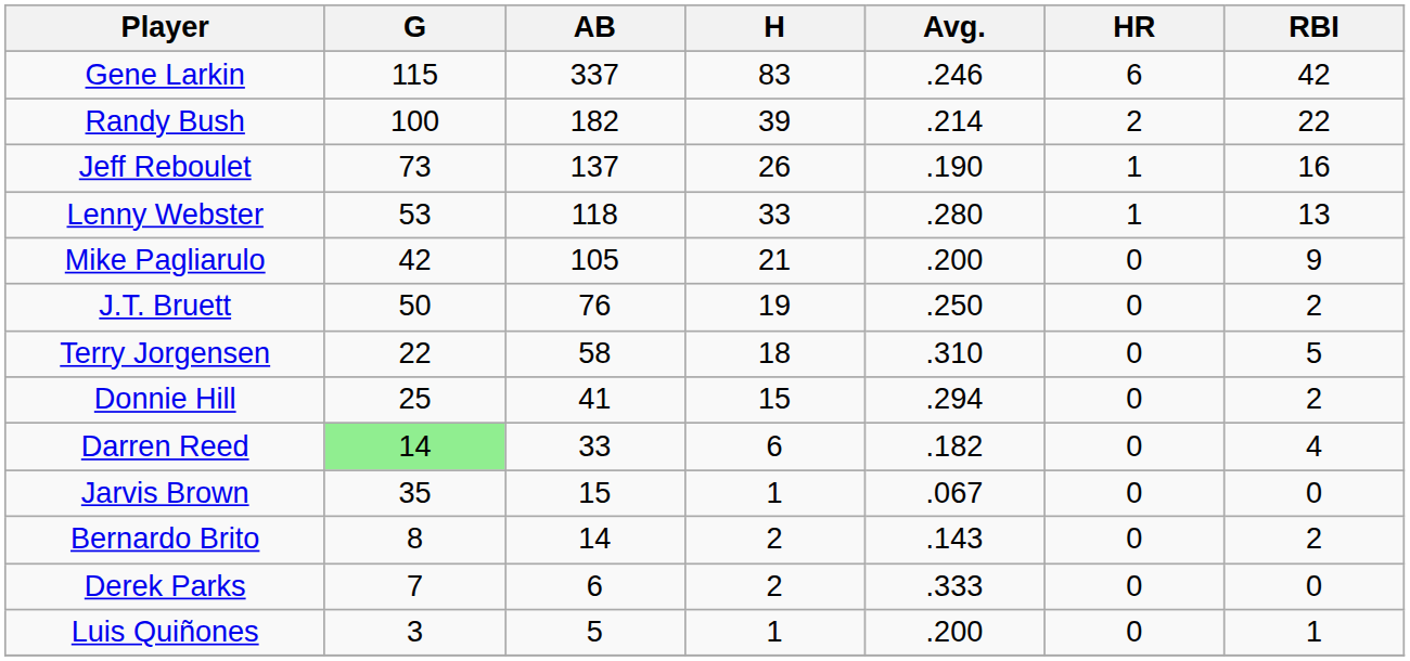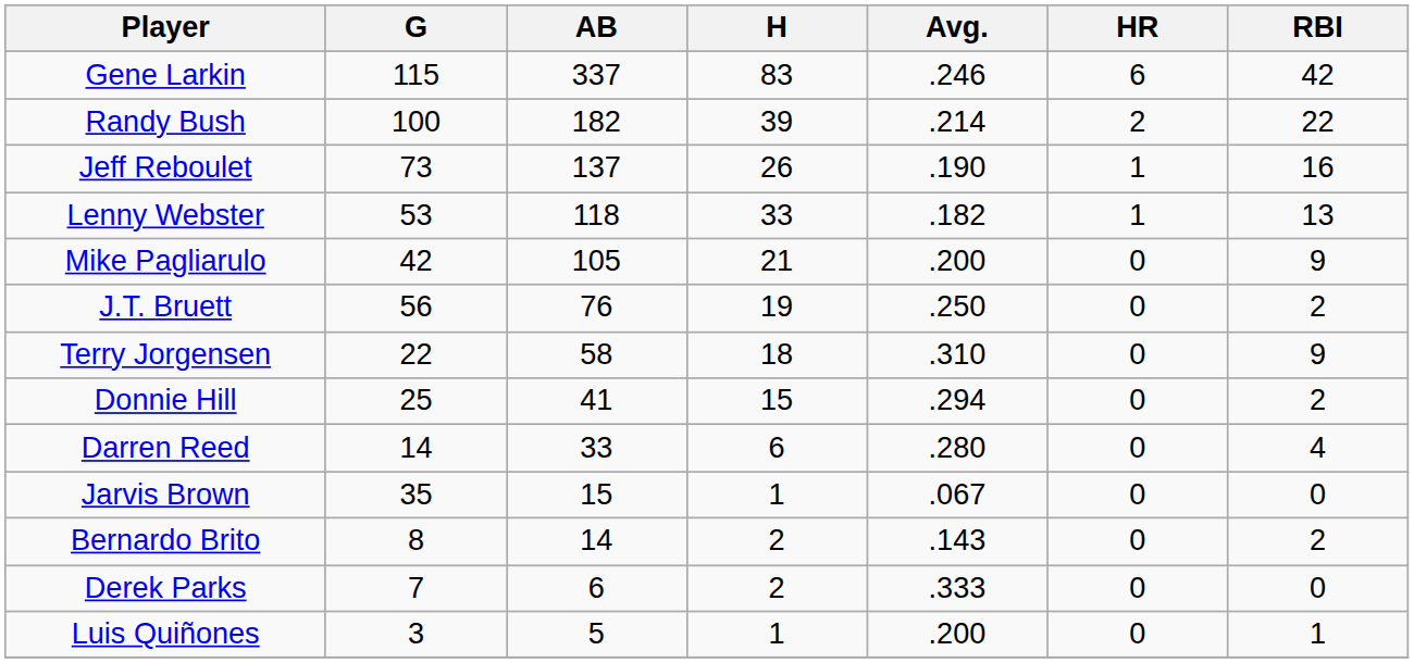 <table class="wikitable sortable">
 <tr>
 <th bgcolor="#DDDDFF" width="16%">Player</th>
 <th bgcolor="#DDDDFF" width="9%">G</th>
 <th bgcolor="#DDDDFF" width="9%">AB</th>
 <th bgcolor="#DDDDFF" width="9%">H</th>
 <th bgcolor="#DDDDFF" width="9%">Avg.</th>
 <th bgcolor="#DDDDFF" width="9%">HR</th>
 <th bgcolor="#DDDDFF" width="9%">RBI</th>
 </tr>
 <tr align="center">
 <td><a href='#'>Gene Larkin</a></td>
 <td>115</td>
 <td>337</td>
 <td>83</td>
 <td>.246</td>
 <td>6</td>
 <td>42</td>
 </tr>
 <tr align="center">
 <td><a href='#'>Randy Bush</a></td>
 <td>100</td>
 <td>182</td>
 <td>39</td>
 <td>.214</td>
 <td>2</td>
 <td>22</td>
 </tr>
 <tr align="center">
 <td><a href='#'>Jeff Reboulet</a></td>
 <td>73</td>
 <td>137</td>
 <td>26</td>
 <td>.190</td>
 <td>1</td>
 <td>16</td>
 </tr>
 <tr align="center">
 <td><a href='#'>Lenny Webster</a></td>
 <td>53</td>
 <td>118</td>
 <td>33</td>
-<td>.280</td>
+<td>.182</td>
 <td>1</td>
 <td>13</td>
 </tr>
 <tr align="center">
 <td><a href='#'>Mike Pagliarulo</a></td>
 <td>42</td>
 <td>105</td>
 <td>21</td>
 <td>.200</td>
 <td>0</td>
 <td>9</td>
 </tr>
 <tr align="center">
 <td><a href='#'>J.T. Bruett</a></td>
-<td>50</td>
+<td>56</td>
 <td>76</td>
 <td>19</td>
 <td>.250</td>
 <td>0</td>
 <td>2</td>
 </tr>
 <tr align="center">
 <td><a href='#'>Terry Jorgensen</a></td>
 <td>22</td>
 <td>58</td>
 <td>18</td>
 <td>.310</td>
 <td>0</td>
-<td>5</td>
+<td>9</td>
 </tr>
 <tr align="center">
 <td><a href='#'>Donnie Hill</a></td>
 <td>25</td>
 <td>41</td>
 <td>15</td>
 <td>.294</td>
 <td>0</td>
 <td>2</td>
 </tr>
 <tr align="center">
 <td><a href='#'>Darren Reed</a></td>
-<td style="background: lightgreen;">14</td>
+<td>14</td>
 <td>33</td>
 <td>6</td>
-<td>.182</td>
+<td>.280</td>
 <td>0</td>
 <td>4</td>
 </tr>
 <tr align="center">
 <td><a href='#'>Jarvis Brown</a></td>
 <td>35</td>
 <td>15</td>
 <td>1</td>
 <td>.067</td>
 <td>0</td>
 <td>0</td>
 </tr>
 <tr align="center">
 <td><a href='#'>Bernardo Brito</a></td>
 <td>8</td>
 <td>14</td>
 <td>2</td>
 <td>.143</td>
 <td>0</td>
 <td>2</td>
 </tr>
 <tr align="center">
 <td><a href='#'>Derek Parks</a></td>
 <td>7</td>
 <td>6</td>
 <td>2</td>
 <td>.333</td>
 <td>0</td>
 <td>0</td>
 </tr>
 <tr align="center">
 <td><a href='#'>Luis Quiñones</a></td>
 <td>3</td>
 <td>5</td>
 <td>1</td>
 <td>.200</td>
 <td>0</td>
 <td>1</td>
 </tr>
 <tr align="center">
 </tr>
 </table>
